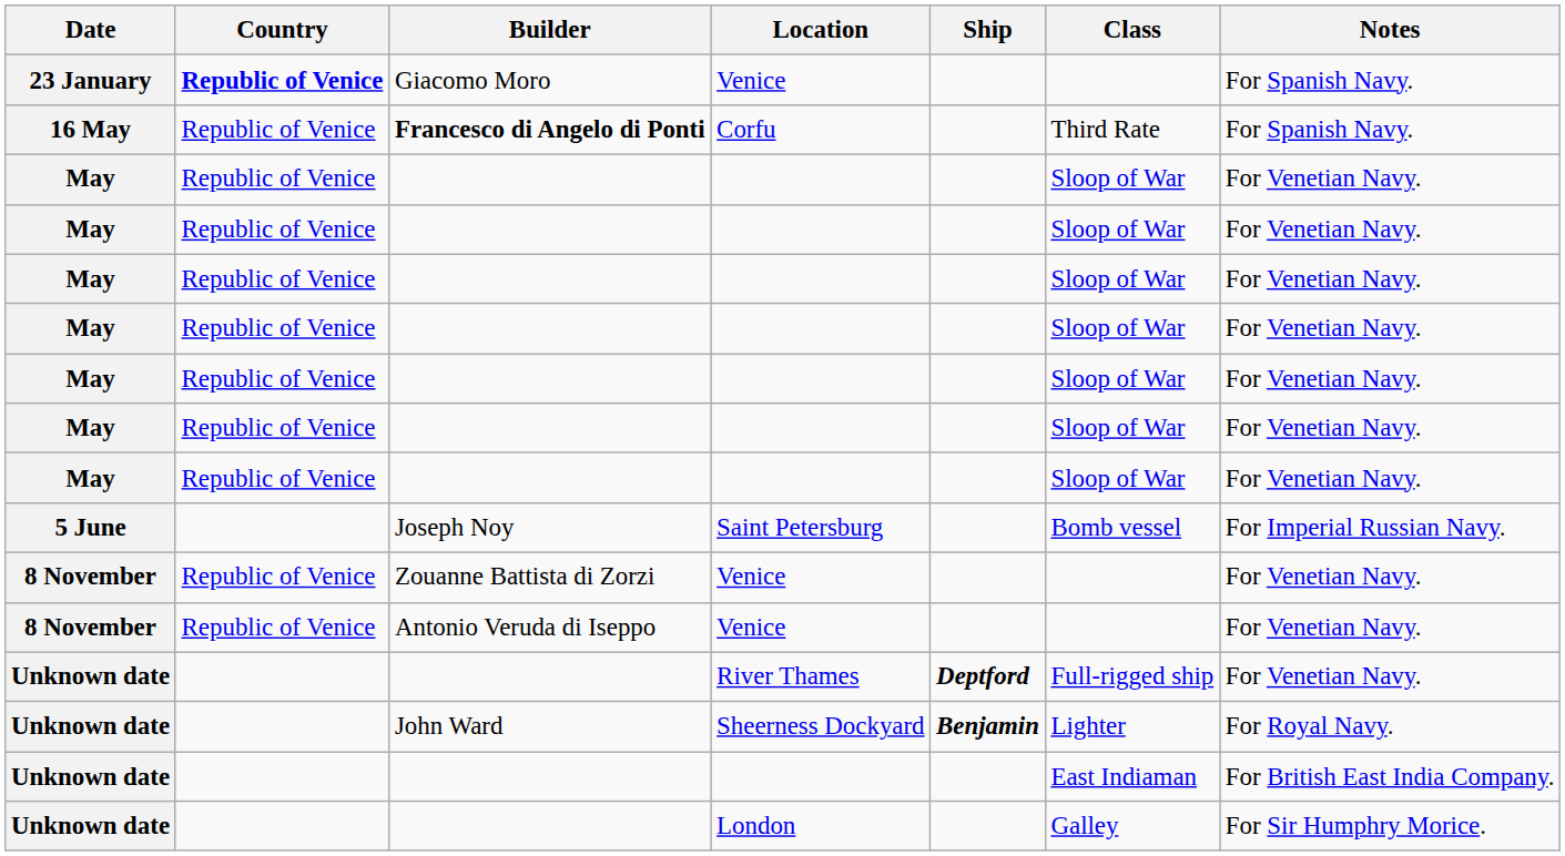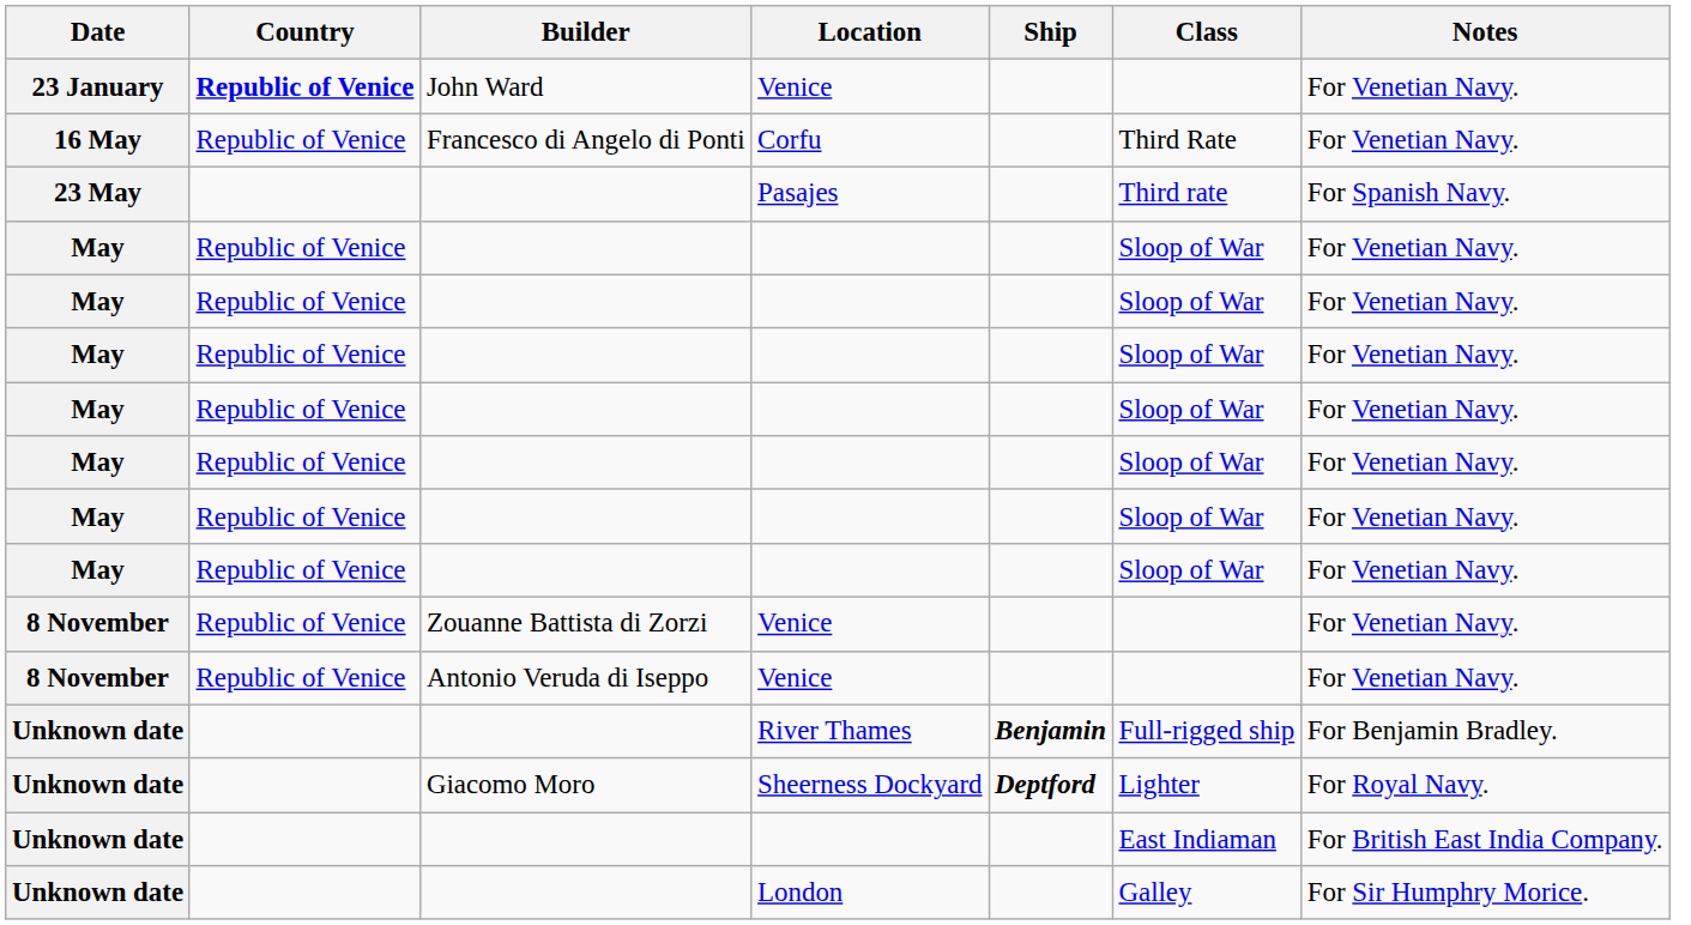 <table class="wikitable sortable" style="font-size:1.00em; line-height:1.5em;">
 <tr>
 <th>Date</th>
 <th>Country</th>
 <th>Builder</th>
 <th>Location</th>
 <th>Ship</th>
 <th>Class</th>
 <th>Notes</th>
 </tr>
 <tr ---->
 <th>23 January</th>
 <td><strong> <a href='#'>Republic of Venice</a></strong></td>
-<td>Giacomo Moro</td>
+<td>John Ward</td>
 <td><a href='#'>Venice</a></td>
 <td><strong></strong></td>
 <td></td>
-<td>For <a href='#'>Spanish Navy</a>.</td>
+<td>For <a href='#'>Venetian Navy</a>.</td>
 </tr>
 <tr ---->
 <th>16 May</th>
 <td> <a href='#'>Republic of Venice</a></td>
-<td><strong>Francesco di Angelo di Ponti</strong></td>
+<td>Francesco di Angelo di Ponti</td>
 <td><a href='#'>Corfu</a></td>
 <td><strong></strong></td>
 <td>Third Rate</td>
+<td>For <a href='#'>Venetian Navy</a>.</td>
+</tr>
+<tr ---->
+<th>23 May</th>
+<td></td>
+<td></td>
+<td><a href='#'>Pasajes</a></td>
+<td><strong></strong></td>
+<td><a href='#'>Third rate</a></td>
 <td>For <a href='#'>Spanish Navy</a>.</td>
 </tr>
 <tr ---->
 <th>May</th>
 <td> <a href='#'>Republic of Venice</a></td>
 <td></td>
 <td></td>
 <td><strong></strong></td>
 <td><a href='#'>Sloop of War</a></td>
 <td>For <a href='#'>Venetian Navy</a>.</td>
 </tr>
 <tr ---->
 <th>May</th>
 <td> <a href='#'>Republic of Venice</a></td>
 <td></td>
 <td></td>
 <td><strong></strong></td>
 <td><a href='#'>Sloop of War</a></td>
 <td>For <a href='#'>Venetian Navy</a>.</td>
 </tr>
 <tr ---->
 <th>May</th>
 <td> <a href='#'>Republic of Venice</a></td>
 <td></td>
 <td></td>
 <td><strong></strong></td>
 <td><a href='#'>Sloop of War</a></td>
 <td>For <a href='#'>Venetian Navy</a>.</td>
 </tr>
 <tr ---->
 <th>May</th>
 <td> <a href='#'>Republic of Venice</a></td>
 <td></td>
 <td></td>
 <td><strong></strong></td>
 <td><a href='#'>Sloop of War</a></td>
 <td>For <a href='#'>Venetian Navy</a>.</td>
 </tr>
 <tr ---->
 <th>May</th>
 <td> <a href='#'>Republic of Venice</a></td>
 <td></td>
 <td></td>
 <td><strong></strong></td>
 <td><a href='#'>Sloop of War</a></td>
 <td>For <a href='#'>Venetian Navy</a>.</td>
 </tr>
 <tr ---->
 <th>May</th>
 <td> <a href='#'>Republic of Venice</a></td>
 <td></td>
 <td></td>
 <td><strong></strong></td>
 <td><a href='#'>Sloop of War</a></td>
 <td>For <a href='#'>Venetian Navy</a>.</td>
 </tr>
 <tr ---->
 <th>May</th>
 <td> <a href='#'>Republic of Venice</a></td>
 <td></td>
 <td></td>
 <td><strong></strong></td>
 <td><a href='#'>Sloop of War</a></td>
 <td>For <a href='#'>Venetian Navy</a>.</td>
 </tr>
 <tr ---->
-<th>5 June</th>
-<td></td>
-<td>Joseph Noy</td>
-<td><a href='#'>Saint Petersburg</a></td>
-<td><strong></strong></td>
-<td><a href='#'>Bomb vessel</a></td>
-<td>For <a href='#'>Imperial Russian Navy</a>.</td>
-</tr>
-<tr ---->
 <th>8 November</th>
 <td> <a href='#'>Republic of Venice</a></td>
 <td>Zouanne Battista di Zorzi</td>
 <td><a href='#'>Venice</a></td>
 <td><strong></strong></td>
 <td></td>
 <td>For <a href='#'>Venetian Navy</a>.</td>
 </tr>
 <tr ---->
 <th>8 November</th>
 <td> <a href='#'>Republic of Venice</a></td>
 <td>Antonio Veruda di Iseppo</td>
 <td><a href='#'>Venice</a></td>
 <td><strong></strong></td>
 <td></td>
 <td>For <a href='#'>Venetian Navy</a>.</td>
 </tr>
 <tr ---->
 <th>Unknown date</th>
 <td></td>
 <td></td>
 <td><a href='#'>River Thames</a></td>
-<td><strong><em>Deptford</em></strong></td>
+<td><strong><em>Benjamin</em></strong></td>
 <td><a href='#'>Full-rigged ship</a></td>
-<td>For <a href='#'>Venetian Navy</a>.</td>
+<td>For Benjamin Bradley.</td>
 </tr>
 <tr ---->
 <th>Unknown date</th>
 <td></td>
-<td>John Ward</td>
+<td>Giacomo Moro</td>
 <td><a href='#'>Sheerness Dockyard</a></td>
-<td><strong><em>Benjamin</em></strong></td>
+<td><strong><em>Deptford</em></strong></td>
 <td><a href='#'>Lighter</a></td>
 <td>For <a href='#'>Royal Navy</a>.</td>
 </tr>
 <tr ---->
 <th>Unknown date</th>
 <td></td>
 <td></td>
 <td></td>
 <td><strong></strong></td>
 <td><a href='#'>East Indiaman</a></td>
 <td>For <a href='#'>British East India Company</a>.</td>
 </tr>
 <tr ---->
 <th>Unknown date</th>
 <td></td>
 <td></td>
 <td><a href='#'>London</a></td>
 <td><strong></strong></td>
 <td><a href='#'>Galley</a></td>
 <td>For <a href='#'>Sir Humphry Morice</a>.</td>
 </tr>
 </table>
